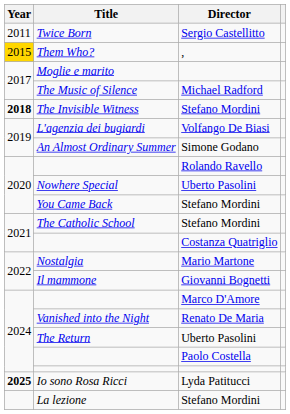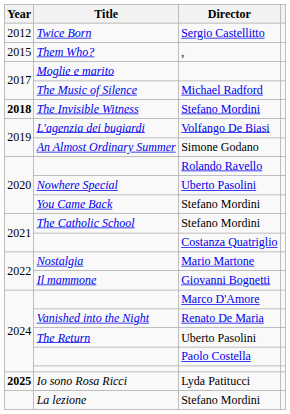 <table class="wikitable sortable">
 <tr>
 <th>Year</th>
 <th>Title</th>
 <th>Director</th>
 <th class="unsortable"></th>
 </tr>
 <tr>
-<td>2011</td>
+<td>2012</td>
 <td><em><a href='#'>Twice Born</a></em></td>
 <td><a href='#'>Sergio Castellitto</a></td>
 <td></td>
 </tr>
 <tr>
-<td style="background: gold;">2015</td>
+<td>2015</td>
 <td><em><a href='#'>Them Who?</a></em></td>
 <td>, </td>
 <td></td>
 </tr>
 <tr>
 <td rowspan="2">2017</td>
 <td><em><a href='#'>Moglie e marito</a></em></td>
 <td></td>
 <td></td>
 </tr>
 <tr>
 <td><em><a href='#'>The Music of Silence</a></em></td>
 <td><a href='#'>Michael Radford</a></td>
 <td></td>
 </tr>
 <tr>
 <td><strong>2018</strong></td>
 <td><em><a href='#'>The Invisible Witness</a></em></td>
 <td><a href='#'>Stefano Mordini</a></td>
 <td></td>
 </tr>
 <tr>
 <td rowspan="2">2019</td>
 <td><em><a href='#'>L'agenzia dei bugiardi</a></em></td>
 <td><a href='#'>Volfango De Biasi</a></td>
 <td></td>
 </tr>
 <tr>
 <td><em><a href='#'>An Almost Ordinary Summer</a></em></td>
 <td>Simone Godano</td>
 <td></td>
 </tr>
 <tr>
 <td rowspan="3">2020</td>
 <td><em></em></td>
 <td><a href='#'>Rolando Ravello</a></td>
 <td></td>
 </tr>
 <tr>
 <td><em><a href='#'>Nowhere Special</a></em></td>
 <td><a href='#'>Uberto Pasolini</a></td>
 <td></td>
 </tr>
 <tr>
 <td><em><a href='#'>You Came Back</a></em></td>
 <td>Stefano Mordini</td>
 <td></td>
 </tr>
 <tr>
 <td rowspan="2">2021</td>
 <td><em><a href='#'>The Catholic School</a></em></td>
 <td>Stefano Mordini</td>
 <td></td>
 </tr>
 <tr>
 <td><em></em></td>
 <td><a href='#'>Costanza Quatriglio</a></td>
 <td></td>
 </tr>
 <tr>
 <td rowspan="2">2022</td>
 <td><em><a href='#'>Nostalgia</a></em></td>
 <td><a href='#'>Mario Martone</a></td>
 <td></td>
 </tr>
 <tr>
 <td><em><a href='#'>Il mammone</a></em></td>
 <td><a href='#'>Giovanni Bognetti</a></td>
 <td></td>
 </tr>
 <tr>
 <td rowspan="5">2024</td>
 <td><em></em></td>
 <td><a href='#'>Marco D'Amore</a></td>
 <td></td>
 </tr>
 <tr>
 <td><em><a href='#'>Vanished into the Night</a></em></td>
 <td><a href='#'>Renato De Maria</a></td>
 <td></td>
 </tr>
 <tr>
 <td><em><a href='#'>The Return</a></em></td>
 <td>Uberto Pasolini</td>
 <td></td>
 </tr>
 <tr>
 <td><em></em></td>
 <td><a href='#'>Paolo Costella</a></td>
 <td></td>
 </tr>
 <tr>
 <td><em></em></td>
 <td></td>
 <td></td>
 </tr>
 <tr>
 <td><strong>2025</strong></td>
 <td><em>Io sono Rosa Ricci</em></td>
 <td>Lyda Patitucci</td>
 <td></td>
 </tr>
 <tr>
 <td></td>
 <td><em>La lezione</em></td>
 <td>Stefano Mordini</td>
 <td></td>
 </tr>
 </table>
